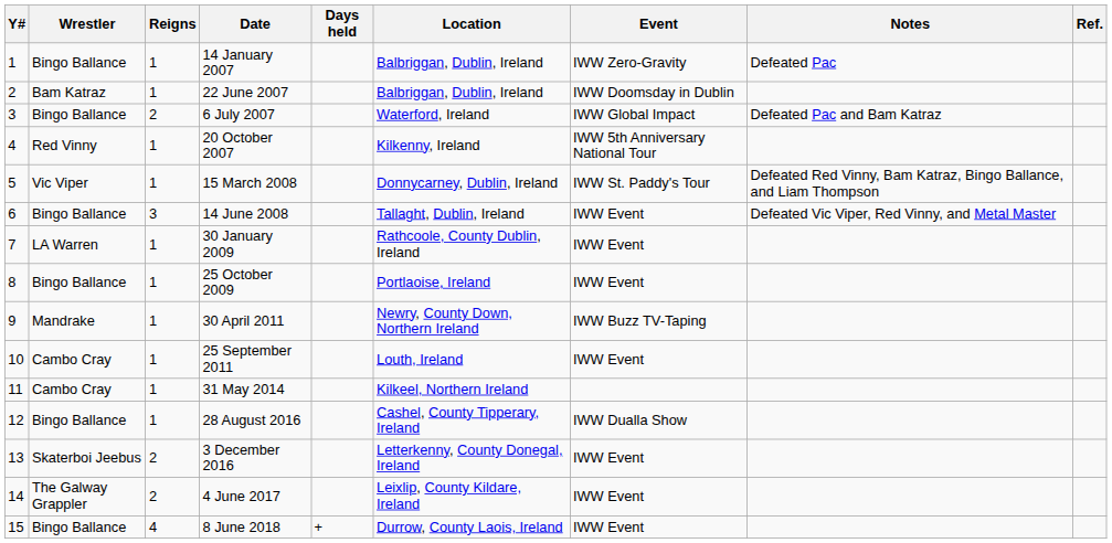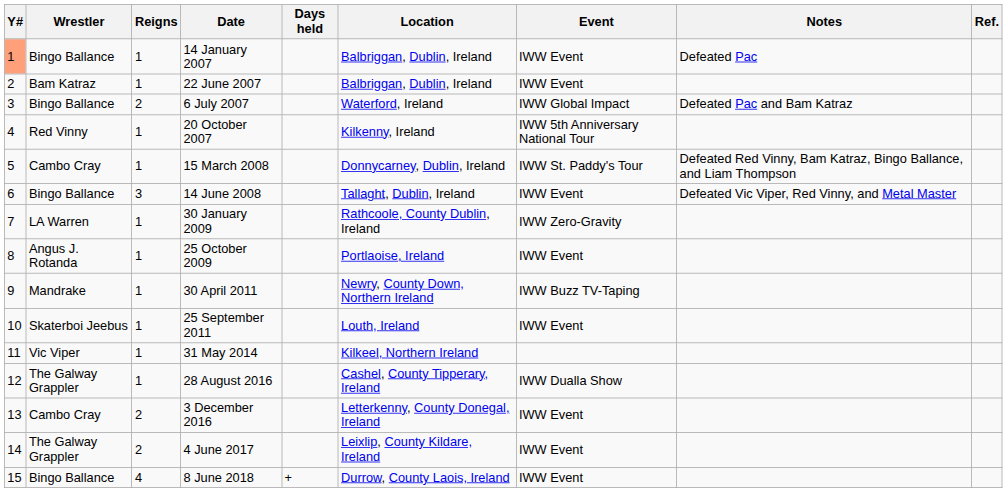 <table class="wikitable sortable">
 <tr>
 <th>Y#</th>
 <th>Wrestler</th>
 <th>Reigns</th>
 <th>Date</th>
 <th>Days held</th>
 <th>Location</th>
 <th>Event</th>
 <th class="unsortable">Notes</th>
 <th class="unsortable">Ref.</th>
 </tr>
 <tr>
-<td>1</td>
+<td style="background: lightsalmon;">1</td>
 <td>Bingo Ballance</td>
 <td>1</td>
 <td>14 January 2007</td>
 <td></td>
 <td><a href='#'>Balbriggan</a>, <a href='#'>Dublin</a>, Ireland</td>
-<td>IWW Zero-Gravity</td>
+<td>IWW Event</td>
 <td>Defeated <a href='#'>Pac</a></td>
 <td></td>
 </tr>
 <tr>
 <td>2</td>
 <td>Bam Katraz</td>
 <td>1</td>
 <td>22 June 2007</td>
 <td></td>
 <td><a href='#'>Balbriggan</a>, <a href='#'>Dublin</a>, Ireland</td>
-<td>IWW Doomsday in Dublin</td>
+<td>IWW Event</td>
 <td></td>
 <td></td>
 </tr>
 <tr>
 <td>3</td>
 <td>Bingo Ballance</td>
 <td>2</td>
 <td>6 July 2007</td>
 <td></td>
 <td><a href='#'>Waterford</a>, Ireland</td>
 <td>IWW Global Impact</td>
 <td>Defeated <a href='#'>Pac</a> and Bam Katraz</td>
 <td></td>
 </tr>
 <tr>
 <td>4</td>
 <td>Red Vinny</td>
 <td>1</td>
 <td>20 October 2007</td>
 <td></td>
 <td><a href='#'>Kilkenny</a>, Ireland</td>
 <td>IWW 5th Anniversary National Tour</td>
 <td></td>
 <td></td>
 </tr>
 <tr>
 <td>5</td>
-<td>Vic Viper</td>
+<td>Cambo Cray</td>
 <td>1</td>
 <td>15 March 2008</td>
 <td></td>
 <td><a href='#'>Donnycarney</a>, <a href='#'>Dublin</a>, Ireland</td>
 <td>IWW St. Paddy's Tour</td>
 <td>Defeated Red Vinny, Bam Katraz, Bingo Ballance, and Liam Thompson</td>
 <td></td>
 </tr>
 <tr>
 <td>6</td>
 <td>Bingo Ballance</td>
 <td>3</td>
 <td>14 June 2008</td>
 <td></td>
 <td><a href='#'>Tallaght</a>, <a href='#'>Dublin</a>, Ireland</td>
 <td>IWW Event</td>
 <td>Defeated Vic Viper, Red Vinny, and <a href='#'>Metal Master</a></td>
 <td></td>
 </tr>
 <tr>
 <td>7</td>
 <td>LA Warren</td>
 <td>1</td>
 <td>30 January 2009</td>
 <td></td>
 <td><a href='#'>Rathcoole, County Dublin</a>, Ireland</td>
-<td>IWW Event</td>
+<td>IWW Zero-Gravity</td>
 <td></td>
 <td></td>
 </tr>
 <tr>
 <td>8</td>
-<td>Bingo Ballance</td>
+<td>Angus J. Rotanda</td>
 <td>1</td>
 <td>25 October 2009</td>
 <td></td>
 <td><a href='#'>Portlaoise, Ireland</a></td>
 <td>IWW Event</td>
 <td></td>
 <td></td>
 </tr>
 <tr>
 <td>9</td>
 <td>Mandrake</td>
 <td>1</td>
 <td>30 April 2011</td>
 <td></td>
 <td><a href='#'>Newry</a>, <a href='#'>County Down, Northern Ireland</a></td>
 <td>IWW Buzz TV-Taping</td>
 <td></td>
 <td></td>
 </tr>
 <tr>
 <td>10</td>
-<td>Cambo Cray</td>
+<td>Skaterboi Jeebus</td>
 <td>1</td>
 <td>25 September 2011</td>
 <td></td>
 <td><a href='#'>Louth, Ireland</a></td>
 <td>IWW Event</td>
 <td></td>
 <td></td>
 </tr>
 <tr>
 <td>11</td>
-<td>Cambo Cray</td>
+<td>Vic Viper</td>
 <td>1</td>
 <td>31 May 2014</td>
 <td></td>
 <td><a href='#'>Kilkeel, Northern Ireland</a></td>
 <td></td>
 <td></td>
 <td></td>
 </tr>
 <tr>
 <td>12</td>
-<td>Bingo Ballance</td>
+<td>The Galway Grappler</td>
 <td>1</td>
 <td>28 August 2016</td>
 <td></td>
 <td><a href='#'>Cashel</a>, <a href='#'>County Tipperary, Ireland</a></td>
 <td>IWW Dualla Show</td>
 <td></td>
 <td></td>
 </tr>
 <tr>
 <td>13</td>
-<td>Skaterboi Jeebus</td>
+<td>Cambo Cray</td>
 <td>2</td>
 <td>3 December 2016</td>
 <td></td>
 <td><a href='#'>Letterkenny</a>, <a href='#'>County Donegal, Ireland</a></td>
 <td>IWW Event</td>
 <td></td>
 <td></td>
 </tr>
 <tr>
 <td>14</td>
 <td>The Galway Grappler</td>
 <td>2</td>
 <td>4 June 2017</td>
 <td></td>
 <td><a href='#'>Leixlip</a>, <a href='#'>County Kildare, Ireland</a></td>
 <td>IWW Event</td>
 <td></td>
 <td></td>
 </tr>
 <tr>
 <td>15</td>
 <td>Bingo Ballance</td>
 <td>4</td>
 <td>8 June 2018</td>
 <td>+</td>
 <td><a href='#'>Durrow</a>, <a href='#'>County Laois, Ireland</a></td>
 <td>IWW Event</td>
 <td></td>
 <td></td>
 </tr>
 </table>
